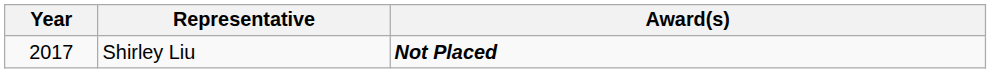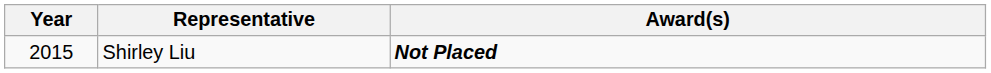 <table class="wikitable" border="1" width="50%">
 <tr>
 <th width="4%">Year</th>
 <th width="14%">Representative</th>
 <th width="30%">Award(s)</th>
 </tr>
 <tr>
-<td style="text-align: center">2017</td>
+<td style="text-align: center">2015</td>
 <td>Shirley Liu</td>
 <td><strong><em>Not Placed</em></strong></td>
 </tr>
 </table>
